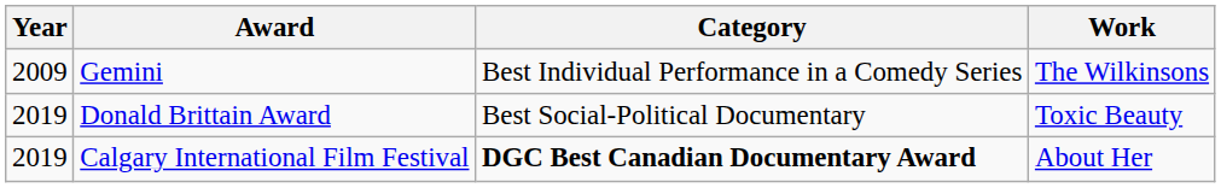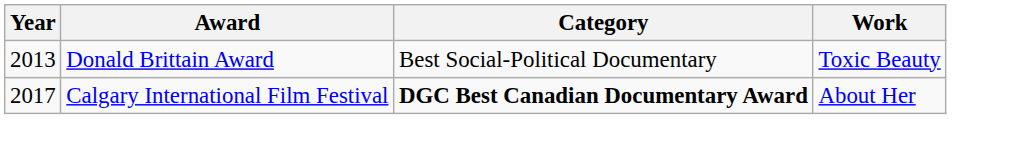 <table class="wikitable">
 <tr>
 <th>Year</th>
 <th>Award</th>
 <th>Category</th>
 <th>Work</th>
 </tr>
 <tr>
-<td>2009</td>
-<td><a href='#'>Gemini</a></td>
-<td>Best Individual Performance in a Comedy Series</td>
-<td><a href='#'>The Wilkinsons</a></td>
-</tr>
-<tr>
-<td>2019</td>
+<td>2013</td>
 <td><a href='#'>Donald Brittain Award</a></td>
 <td>Best Social-Political Documentary</td>
 <td><a href='#'>Toxic Beauty</a></td>
 </tr>
 <tr>
-<td>2019</td>
+<td>2017</td>
 <td><a href='#'>Calgary International Film Festival</a></td>
 <td><strong>DGC Best Canadian Documentary Award</strong></td>
 <td><a href='#'>About Her</a></td>
 </tr>
 </table>
